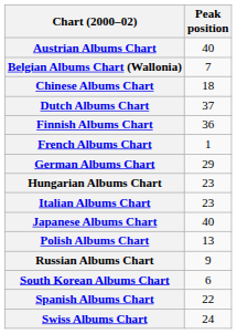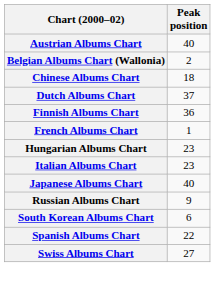 <table class="wikitable sortable plainrowheaders">
 <tr>
 <th scope="col">Chart (2000–02)</th>
 <th scope="col">Peak<br>position</th>
 </tr>
 <tr>
 <th scope="row"><a href='#'>Austrian Albums Chart</a></th>
 <td style="text-align:center;">40</td>
 </tr>
 <tr>
 <th scope="row"><a href='#'>Belgian Albums Chart</a> (Wallonia)</th>
-<td style="text-align:center;">7</td>
+<td style="text-align:center;">2</td>
 </tr>
 <tr>
 <th scope="row"><a href='#'>Chinese Albums Chart</a></th>
 <td style="text-align:center;">18</td>
 </tr>
 <tr>
 <th scope="row"><a href='#'>Dutch Albums Chart</a></th>
 <td style="text-align:center;">37</td>
 </tr>
 <tr>
 <th scope="row"><a href='#'>Finnish Albums Chart</a></th>
 <td style="text-align:center;">36</td>
 </tr>
 <tr>
 <th scope="row"><a href='#'>French Albums Chart</a></th>
 <td style="text-align:center;">1</td>
 </tr>
 <tr>
-<th scope="row"><a href='#'>German Albums Chart</a></th>
-<td style="text-align:center;">29</td>
-</tr>
-<tr>
 <th scope="row">Hungarian Albums Chart</th>
 <td style="text-align:center;">23</td>
 </tr>
 <tr>
 <th scope="row"><a href='#'>Italian Albums Chart</a></th>
 <td style="text-align:center;">23</td>
 </tr>
 <tr>
 <th scope="row"><a href='#'>Japanese Albums Chart</a></th>
 <td style="text-align:center;">40</td>
-</tr>
-<tr>
-<th scope="row"><a href='#'>Polish Albums Chart</a></th>
-<td style="text-align:center;">13</td>
 </tr>
 <tr>
 <th scope="row">Russian Albums Chart</th>
 <td style="text-align:center;">9</td>
 </tr>
 <tr>
 <th scope="row"><a href='#'>South Korean Albums Chart</a></th>
 <td style="text-align:center;">6</td>
 </tr>
 <tr>
 <th scope="row"><a href='#'>Spanish Albums Chart</a></th>
 <td style="text-align:center;">22</td>
 </tr>
 <tr>
 <th scope="row"><a href='#'>Swiss Albums Chart</a></th>
-<td style="text-align:center;">24</td>
+<td style="text-align:center;">27</td>
 </tr>
 </table>
